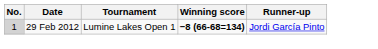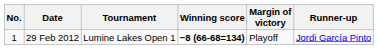 <table class="wikitable" style="font-size:95%;">
 <tr>
 <th>No.</th>
 <th>Date</th>
 <th>Tournament</th>
 <th>Winning score</th>
+<th>Margin of<br>victory</th>
 <th>Runner-up</th>
 </tr>
 <tr>
-<td align=center style="background: lightgrey;">1</td>
+<td align=center>1</td>
 <td align=right>29 Feb 2012</td>
 <td>Lumine Lakes Open 1</td>
 <td><strong>−8 (66-68=134)</strong></td>
+<td>Playoff</td>
 <td> <a href='#'>Jordi García Pinto</a></td>
 </tr>
 </table>
